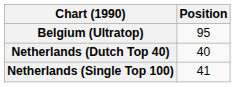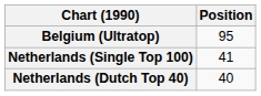 <table class="wikitable sortable plainrowheaders" style="text-align:center">
 <tr>
 <th>Chart (1990)</th>
 <th>Position</th>
 </tr>
 <tr>
 <th scope="row">Belgium (Ultratop)</th>
 <td>95</td>
 </tr>
 <tr>
+<th scope="row">Netherlands (Single Top 100)</th>
+<td>41</td>
+</tr>
+<tr>
 <th scope="row">Netherlands (Dutch Top 40)</th>
 <td>40</td>
 </tr>
-<tr>
-<th scope="row">Netherlands (Single Top 100)</th>
-<td>41</td>
-</tr>
 </table>
